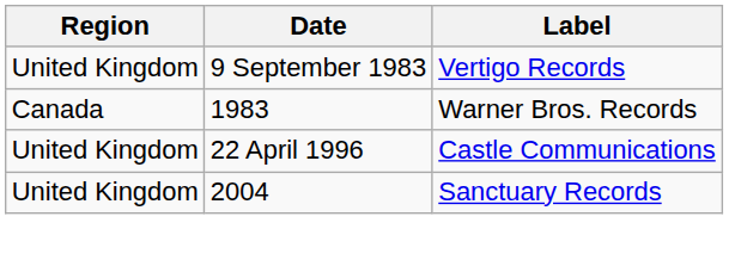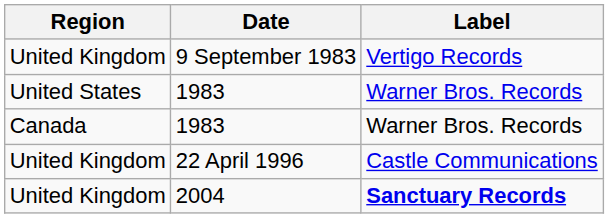 <table class="wikitable">
 <tr>
 <th>Region</th>
 <th>Date</th>
 <th>Label</th>
 </tr>
 <tr>
 <td>United Kingdom</td>
 <td>9 September 1983</td>
 <td><a href='#'>Vertigo Records</a></td>
+</tr>
+<tr>
+<td>United States</td>
+<td>1983</td>
+<td><a href='#'>Warner Bros. Records</a></td>
 </tr>
 <tr>
 <td>Canada</td>
 <td>1983</td>
 <td>Warner Bros. Records</td>
 </tr>
 <tr>
 <td>United Kingdom</td>
 <td>22 April 1996</td>
 <td><a href='#'>Castle Communications</a></td>
 </tr>
 <tr>
 <td>United Kingdom</td>
 <td>2004</td>
-<td><a href='#'>Sanctuary Records</a></td>
+<td><strong><a href='#'>Sanctuary Records</a></strong></td>
 </tr>
 </table>
